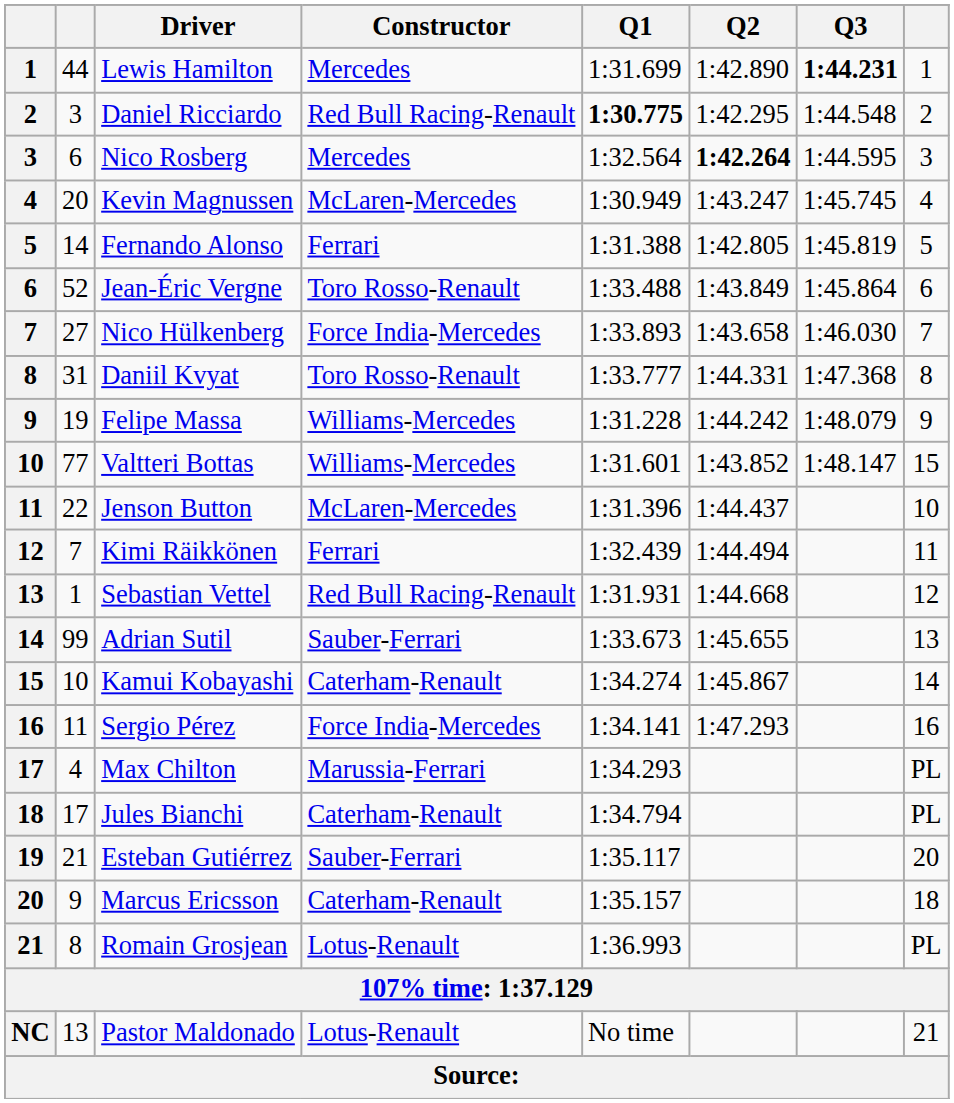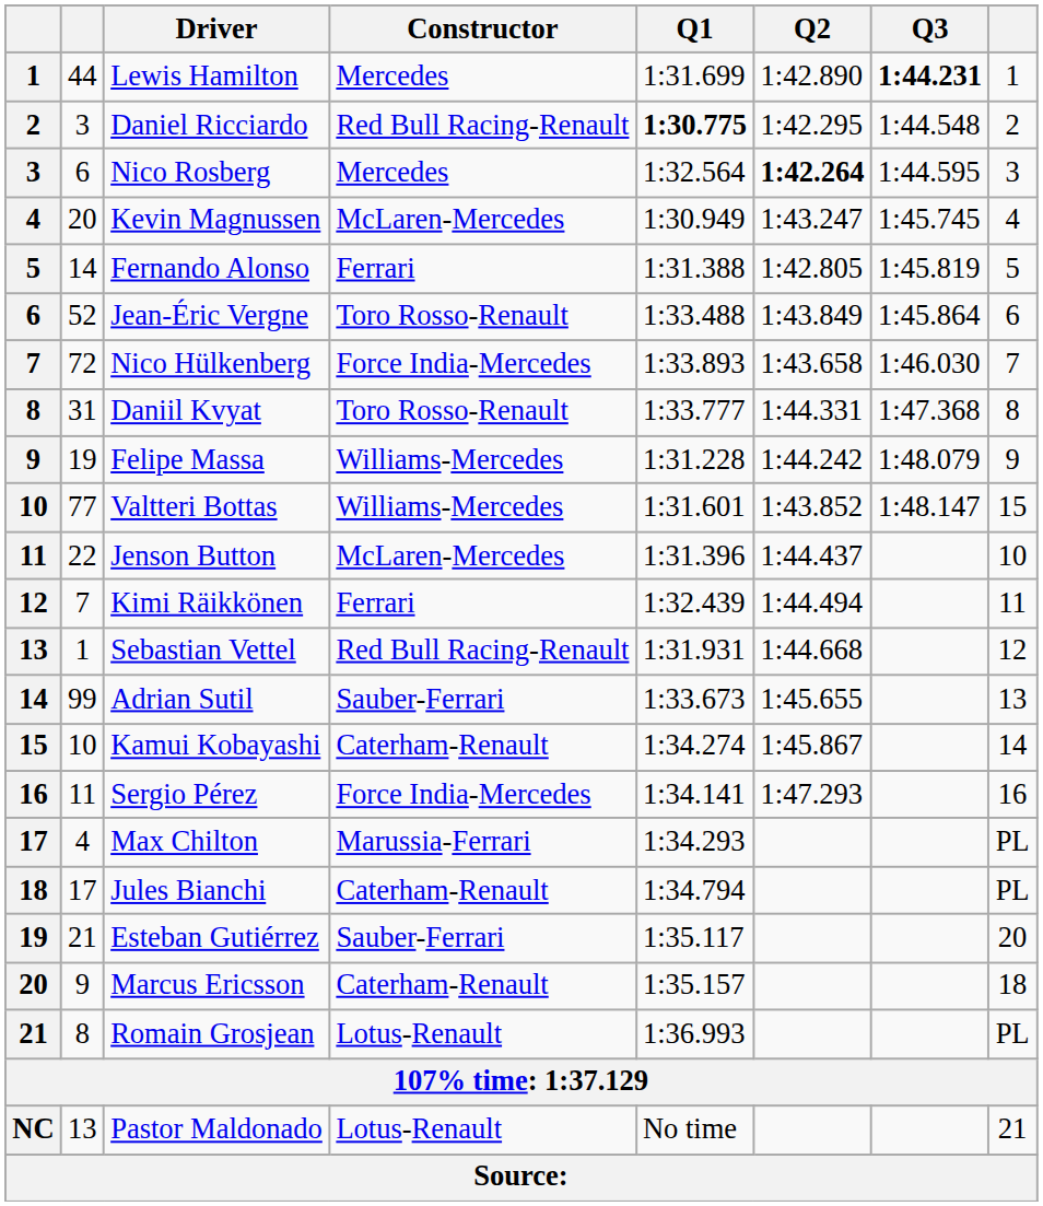 <table class="wikitable sortable" style="font-size:85%">
 <tr>
 <th></th>
 <th></th>
 <th>Driver</th>
 <th>Constructor</th>
 <th>Q1</th>
 <th>Q2</th>
 <th>Q3</th>
 <th></th>
 </tr>
 <tr>
 <th>1</th>
 <td align="center">44</td>
 <td> <a href='#'>Lewis Hamilton</a></td>
 <td><a href='#'>Mercedes</a></td>
 <td>1:31.699</td>
 <td>1:42.890</td>
 <td><strong>1:44.231</strong></td>
 <td align="center">1</td>
 </tr>
 <tr>
 <th>2</th>
 <td align="center">3</td>
 <td> <a href='#'>Daniel Ricciardo</a></td>
 <td><a href='#'>Red Bull Racing</a>-<a href='#'>Renault</a></td>
 <td><strong>1:30.775</strong></td>
 <td>1:42.295</td>
 <td>1:44.548</td>
 <td align="center">2</td>
 </tr>
 <tr>
 <th>3</th>
 <td align="center">6</td>
 <td> <a href='#'>Nico Rosberg</a></td>
 <td><a href='#'>Mercedes</a></td>
 <td>1:32.564</td>
 <td><strong>1:42.264</strong></td>
 <td>1:44.595</td>
 <td align="center">3</td>
 </tr>
 <tr>
 <th>4</th>
 <td align="center">20</td>
 <td> <a href='#'>Kevin Magnussen</a></td>
 <td><a href='#'>McLaren</a>-<a href='#'>Mercedes</a></td>
 <td>1:30.949</td>
 <td>1:43.247</td>
 <td>1:45.745</td>
 <td align="center">4</td>
 </tr>
 <tr>
 <th>5</th>
 <td align="center">14</td>
 <td> <a href='#'>Fernando Alonso</a></td>
 <td><a href='#'>Ferrari</a></td>
 <td>1:31.388</td>
 <td>1:42.805</td>
 <td>1:45.819</td>
 <td align="center">5</td>
 </tr>
 <tr>
 <th>6</th>
 <td align="center">52</td>
 <td> <a href='#'>Jean-Éric Vergne</a></td>
 <td><a href='#'>Toro Rosso</a>-<a href='#'>Renault</a></td>
 <td>1:33.488</td>
 <td>1:43.849</td>
 <td>1:45.864</td>
 <td align="center">6</td>
 </tr>
 <tr>
 <th>7</th>
-<td align="center">27</td>
+<td align="center">72</td>
 <td> <a href='#'>Nico Hülkenberg</a></td>
 <td><a href='#'>Force India</a>-<a href='#'>Mercedes</a></td>
 <td>1:33.893</td>
 <td>1:43.658</td>
 <td>1:46.030</td>
 <td align="center">7</td>
 </tr>
 <tr>
 <th>8</th>
 <td align="center">31</td>
 <td> <a href='#'>Daniil Kvyat</a></td>
 <td><a href='#'>Toro Rosso</a>-<a href='#'>Renault</a></td>
 <td>1:33.777</td>
 <td>1:44.331</td>
 <td>1:47.368</td>
 <td align="center">8</td>
 </tr>
 <tr>
 <th>9</th>
 <td align="center">19</td>
 <td> <a href='#'>Felipe Massa</a></td>
 <td><a href='#'>Williams</a>-<a href='#'>Mercedes</a></td>
 <td>1:31.228</td>
 <td>1:44.242</td>
 <td>1:48.079</td>
 <td align="center">9</td>
 </tr>
 <tr>
 <th>10</th>
 <td align="center">77</td>
 <td> <a href='#'>Valtteri Bottas</a></td>
 <td><a href='#'>Williams</a>-<a href='#'>Mercedes</a></td>
 <td>1:31.601</td>
 <td>1:43.852</td>
 <td>1:48.147</td>
 <td align="center">15</td>
 </tr>
 <tr>
 <th>11</th>
 <td align="center">22</td>
 <td> <a href='#'>Jenson Button</a></td>
 <td><a href='#'>McLaren</a>-<a href='#'>Mercedes</a></td>
 <td>1:31.396</td>
 <td>1:44.437</td>
 <td></td>
 <td align="center">10</td>
 </tr>
 <tr>
 <th>12</th>
 <td align="center">7</td>
 <td> <a href='#'>Kimi Räikkönen</a></td>
 <td><a href='#'>Ferrari</a></td>
 <td>1:32.439</td>
 <td>1:44.494</td>
 <td></td>
 <td align="center">11</td>
 </tr>
 <tr>
 <th>13</th>
 <td align="center">1</td>
 <td> <a href='#'>Sebastian Vettel</a></td>
 <td><a href='#'>Red Bull Racing</a>-<a href='#'>Renault</a></td>
 <td>1:31.931</td>
 <td>1:44.668</td>
 <td></td>
 <td align="center">12</td>
 </tr>
 <tr>
 <th>14</th>
 <td align="center">99</td>
 <td> <a href='#'>Adrian Sutil</a></td>
 <td><a href='#'>Sauber</a>-<a href='#'>Ferrari</a></td>
 <td>1:33.673</td>
 <td>1:45.655</td>
 <td></td>
 <td align="center">13</td>
 </tr>
 <tr>
 <th>15</th>
 <td align="center">10</td>
 <td> <a href='#'>Kamui Kobayashi</a></td>
 <td><a href='#'>Caterham</a>-<a href='#'>Renault</a></td>
 <td>1:34.274</td>
 <td>1:45.867</td>
 <td></td>
 <td align="center">14</td>
 </tr>
 <tr>
 <th>16</th>
 <td align="center">11</td>
 <td> <a href='#'>Sergio Pérez</a></td>
 <td><a href='#'>Force India</a>-<a href='#'>Mercedes</a></td>
 <td>1:34.141</td>
 <td>1:47.293</td>
 <td></td>
 <td align="center">16</td>
 </tr>
 <tr>
 <th>17</th>
 <td align="center">4</td>
 <td> <a href='#'>Max Chilton</a></td>
 <td><a href='#'>Marussia</a>-<a href='#'>Ferrari</a></td>
 <td>1:34.293</td>
 <td></td>
 <td></td>
 <td align="center">PL</td>
 </tr>
 <tr>
 <th>18</th>
 <td align="center">17</td>
 <td> <a href='#'>Jules Bianchi</a></td>
 <td><a href='#'>Caterham</a>-<a href='#'>Renault</a></td>
 <td>1:34.794</td>
 <td></td>
 <td></td>
 <td align="center">PL</td>
 </tr>
 <tr>
 <th>19</th>
 <td align="center">21</td>
 <td> <a href='#'>Esteban Gutiérrez</a></td>
 <td><a href='#'>Sauber</a>-<a href='#'>Ferrari</a></td>
 <td>1:35.117</td>
 <td></td>
 <td></td>
 <td align="center">20</td>
 </tr>
 <tr>
 <th>20</th>
 <td align="center">9</td>
 <td> <a href='#'>Marcus Ericsson</a></td>
 <td><a href='#'>Caterham</a>-<a href='#'>Renault</a></td>
 <td>1:35.157</td>
 <td></td>
 <td></td>
 <td align="center">18</td>
 </tr>
 <tr>
 <th>21</th>
 <td align="center">8</td>
 <td> <a href='#'>Romain Grosjean</a></td>
 <td><a href='#'>Lotus</a>-<a href='#'>Renault</a></td>
 <td>1:36.993</td>
 <td></td>
 <td></td>
 <td align="center">PL</td>
 </tr>
 <tr>
 <th colspan=8><a href='#'>107% time</a>: 1:37.129</th>
 </tr>
 <tr>
 <th>NC</th>
 <td align="center">13</td>
 <td> <a href='#'>Pastor Maldonado</a></td>
 <td><a href='#'>Lotus</a>-<a href='#'>Renault</a></td>
 <td>No time</td>
 <td></td>
 <td></td>
 <td align="center">21</td>
 </tr>
 <tr>
 <th colspan="8">Source:</th>
 </tr>
 <tr>
 </tr>
 </table>
